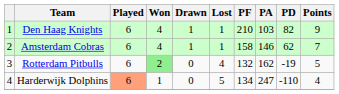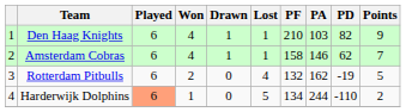 <table class="wikitable" style="text-align:center;">
 <tr>
 <th></th>
 <th>Team</th>
 <th>Played</th>
 <th>Won</th>
 <th>Drawn</th>
 <th>Lost</th>
 <th>PF</th>
 <th>PA</th>
 <th>PD</th>
 <th>Points</th>
 </tr>
 <tr style="background:#ccffcc;">
 <td>1</td>
 <td><a href='#'>Den Haag Knights</a></td>
 <td>6</td>
 <td>4</td>
 <td>1</td>
 <td>1</td>
 <td>210</td>
 <td>103</td>
 <td>82</td>
 <td>9</td>
 </tr>
 <tr style="background:#ccffcc;">
 <td>2</td>
 <td><a href='#'>Amsterdam Cobras</a></td>
 <td>6</td>
 <td>4</td>
 <td>1</td>
 <td>1</td>
 <td>158</td>
 <td>146</td>
 <td>62</td>
 <td>7</td>
 </tr>
 <tr>
 <td>3</td>
 <td><a href='#'>Rotterdam Pitbulls</a></td>
 <td>6</td>
-<td style="background: lightgreen;">2</td>
+<td>2</td>
 <td>0</td>
 <td>4</td>
 <td>132</td>
 <td>162</td>
 <td>-19</td>
 <td>5</td>
 </tr>
 <tr>
 <td>4</td>
 <td>Harderwijk Dolphins</td>
 <td style="background: lightsalmon;">6</td>
 <td>1</td>
 <td>0</td>
 <td>5</td>
 <td>134</td>
-<td>247</td>
+<td>244</td>
 <td>-110</td>
-<td>4</td>
+<td>2</td>
 </tr>
 <tr>
 </tr>
 </table>
